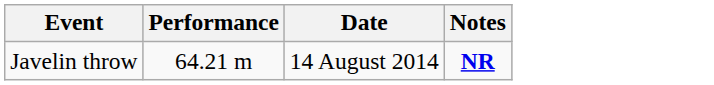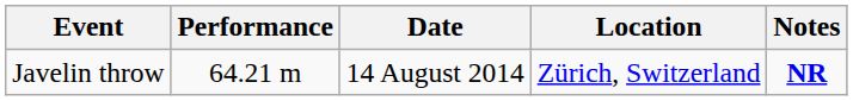 <table class="wikitable" |]>
 <tr>
 <th>Event</th>
 <th>Performance</th>
 <th>Date</th>
+<th>Location</th>
 <th>Notes</th>
 </tr>
 <tr>
 <td>Javelin throw</td>
 <td align=center>64.21 m</td>
 <td align=right>14 August 2014</td>
+<td><a href='#'>Zürich</a>, <a href='#'>Switzerland</a></td>
 <td align=center><strong><a href='#'>NR</a></strong></td>
 </tr>
 </table>
